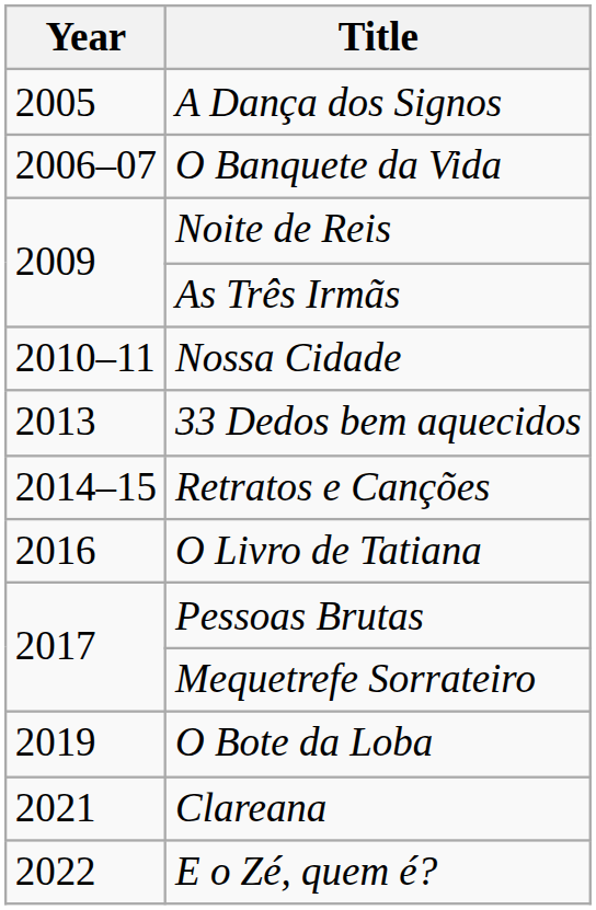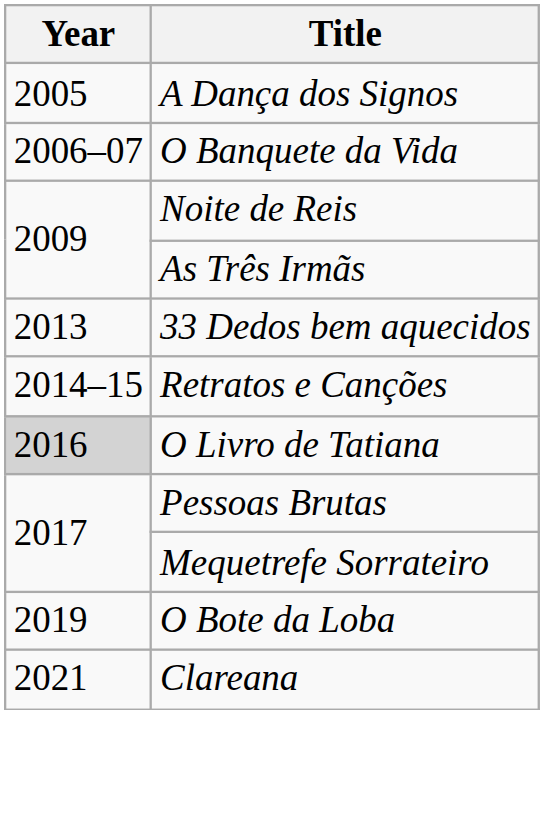 <table class="wikitable">
 <tr>
 <th>Year</th>
 <th>Title</th>
 </tr>
 <tr>
 <td>2005</td>
 <td><em>A Dança dos Signos</em></td>
 </tr>
 <tr>
 <td>2006–07</td>
 <td><em>O Banquete da Vida</em></td>
 </tr>
 <tr>
 <td rowspan="2">2009</td>
 <td><em>Noite de Reis</em></td>
 </tr>
 <tr>
 <td><em>As Três Irmãs</em></td>
 </tr>
 <tr>
-<td>2010–11</td>
-<td><em>Nossa Cidade</em></td>
-</tr>
-<tr>
 <td>2013</td>
 <td><em>33 Dedos bem aquecidos</em></td>
 </tr>
 <tr>
 <td>2014–15</td>
 <td><em>Retratos e Canções</em></td>
 </tr>
 <tr>
-<td>2016</td>
+<td style="background: lightgrey;">2016</td>
 <td><em>O Livro de Tatiana</em></td>
 </tr>
 <tr>
 <td rowspan="2">2017</td>
 <td><em>Pessoas Brutas</em></td>
 </tr>
 <tr>
 <td><em>Mequetrefe Sorrateiro</em></td>
 </tr>
 <tr>
 <td>2019</td>
 <td><em>O Bote da Loba</em></td>
 </tr>
 <tr>
 <td>2021</td>
 <td><em>Clareana</em></td>
 </tr>
-<tr>
-<td>2022</td>
-<td><em>E o Zé, quem é?</em></td>
-</tr>
 </table>
